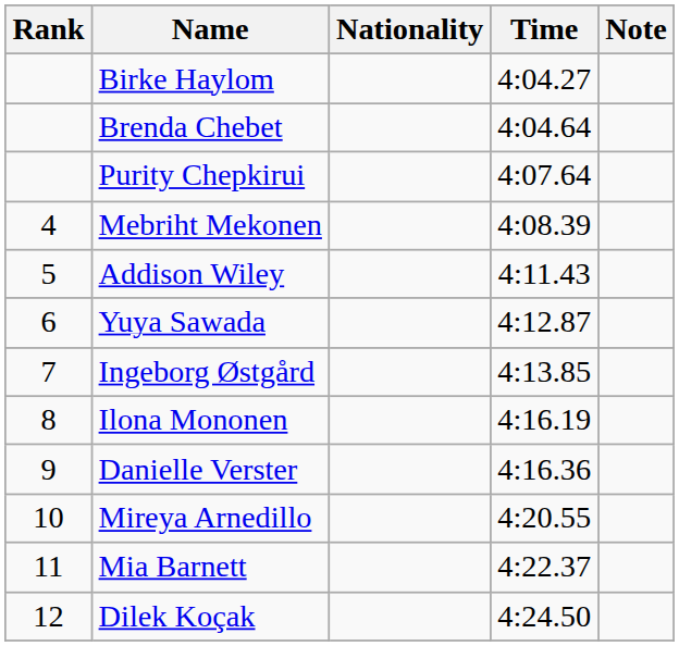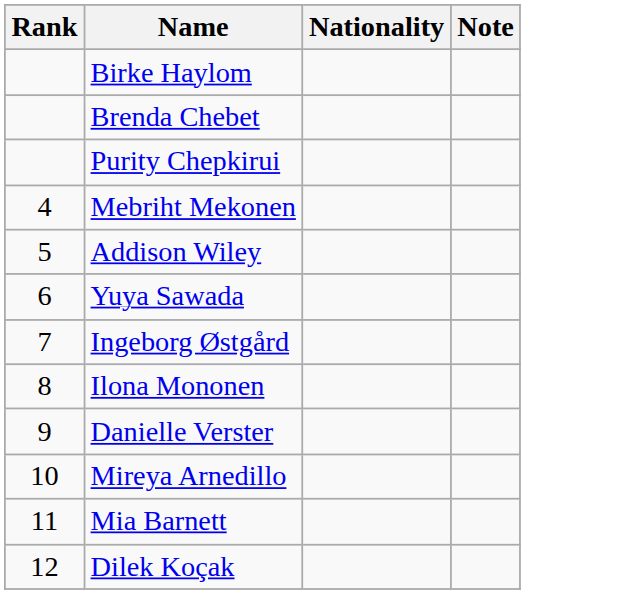 <table class="wikitable sortable" style="text-align:center">
 <tr>
 <th>Rank</th>
 <th>Name</th>
 <th>Nationality</th>
-<th>Time</th>
 <th>Note</th>
 </tr>
 <tr>
 <td></td>
 <td align=left><a href='#'>Birke Haylom</a></td>
 <td align=left></td>
-<td>4:04.27</td>
 <td></td>
 </tr>
 <tr>
 <td></td>
 <td align=left><a href='#'>Brenda Chebet</a></td>
 <td align=left></td>
-<td>4:04.64</td>
 <td></td>
 </tr>
 <tr>
 <td></td>
 <td align=left><a href='#'>Purity Chepkirui</a></td>
 <td align=left></td>
-<td>4:07.64</td>
 <td></td>
 </tr>
 <tr>
 <td>4</td>
 <td align=left><a href='#'>Mebriht Mekonen</a></td>
 <td align=left></td>
-<td>4:08.39</td>
 <td></td>
 </tr>
 <tr>
 <td>5</td>
 <td align=left><a href='#'>Addison Wiley</a></td>
 <td align=left></td>
-<td>4:11.43</td>
 <td></td>
 </tr>
 <tr>
 <td>6</td>
 <td align=left><a href='#'>Yuya Sawada</a></td>
 <td align=left></td>
-<td>4:12.87</td>
 <td></td>
 </tr>
 <tr>
 <td>7</td>
 <td align=left><a href='#'>Ingeborg Østgård</a></td>
 <td align=left></td>
-<td>4:13.85</td>
 <td></td>
 </tr>
 <tr>
 <td>8</td>
 <td align=left><a href='#'>Ilona Mononen</a></td>
 <td align=left></td>
-<td>4:16.19</td>
 <td></td>
 </tr>
 <tr>
 <td>9</td>
 <td align=left><a href='#'>Danielle Verster</a></td>
 <td align=left></td>
-<td>4:16.36</td>
 <td></td>
 </tr>
 <tr>
 <td>10</td>
 <td align=left><a href='#'>Mireya Arnedillo</a></td>
 <td align=left></td>
-<td>4:20.55</td>
 <td></td>
 </tr>
 <tr>
 <td>11</td>
 <td align=left><a href='#'>Mia Barnett</a></td>
 <td align=left></td>
-<td>4:22.37</td>
 <td></td>
 </tr>
 <tr>
 <td>12</td>
 <td align=left><a href='#'>Dilek Koçak</a></td>
 <td align=left></td>
-<td>4:24.50</td>
 <td></td>
 </tr>
 </table>
